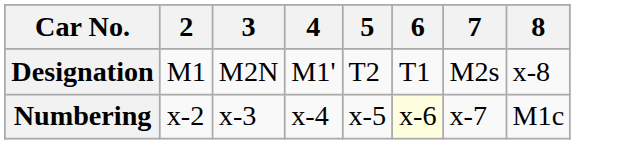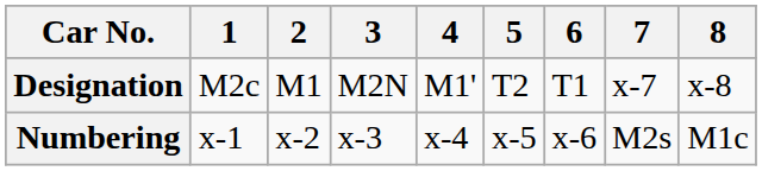 <table class="wikitable">
 <tr>
 <th>Car No.</th>
+<th>1</th>
 <th>2</th>
 <th>3</th>
 <th>4</th>
 <th>5</th>
 <th>6</th>
 <th>7</th>
 <th>8</th>
 </tr>
 <tr>
 <th>Designation</th>
+<td>M2c</td>
 <td>M1</td>
 <td>M2N</td>
 <td>M1'</td>
 <td>T2</td>
 <td>T1</td>
-<td>M2s</td>
+<td>x-7</td>
 <td>x-8</td>
 </tr>
 <tr>
 <th>Numbering</th>
+<td>x-1</td>
 <td>x-2</td>
 <td>x-3</td>
 <td>x-4</td>
 <td>x-5</td>
-<td style="background: lightyellow;">x-6</td>
-<td>x-7</td>
+<td>x-6</td>
+<td>M2s</td>
 <td>M1c</td>
 </tr>
 </table>
